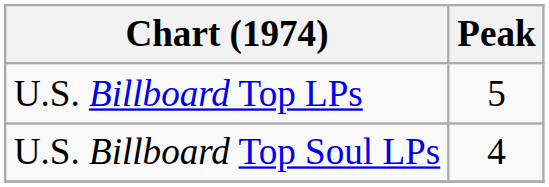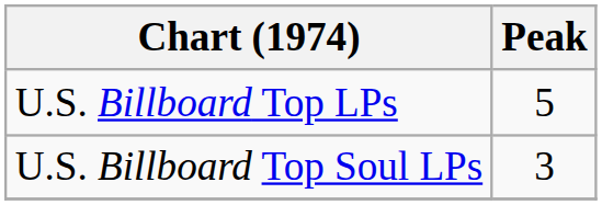 <table class="wikitable">
 <tr>
 <th>Chart (1974)</th>
 <th>Peak<br></th>
 </tr>
 <tr>
 <td>U.S. <a href='#'><em>Billboard</em> Top LPs</a></td>
 <td align="center">5</td>
 </tr>
 <tr>
 <td>U.S. <em>Billboard</em> <a href='#'>Top Soul LPs</a></td>
-<td align="center">4</td>
+<td align="center">3</td>
 </tr>
 <tr>
 </tr>
 </table>
